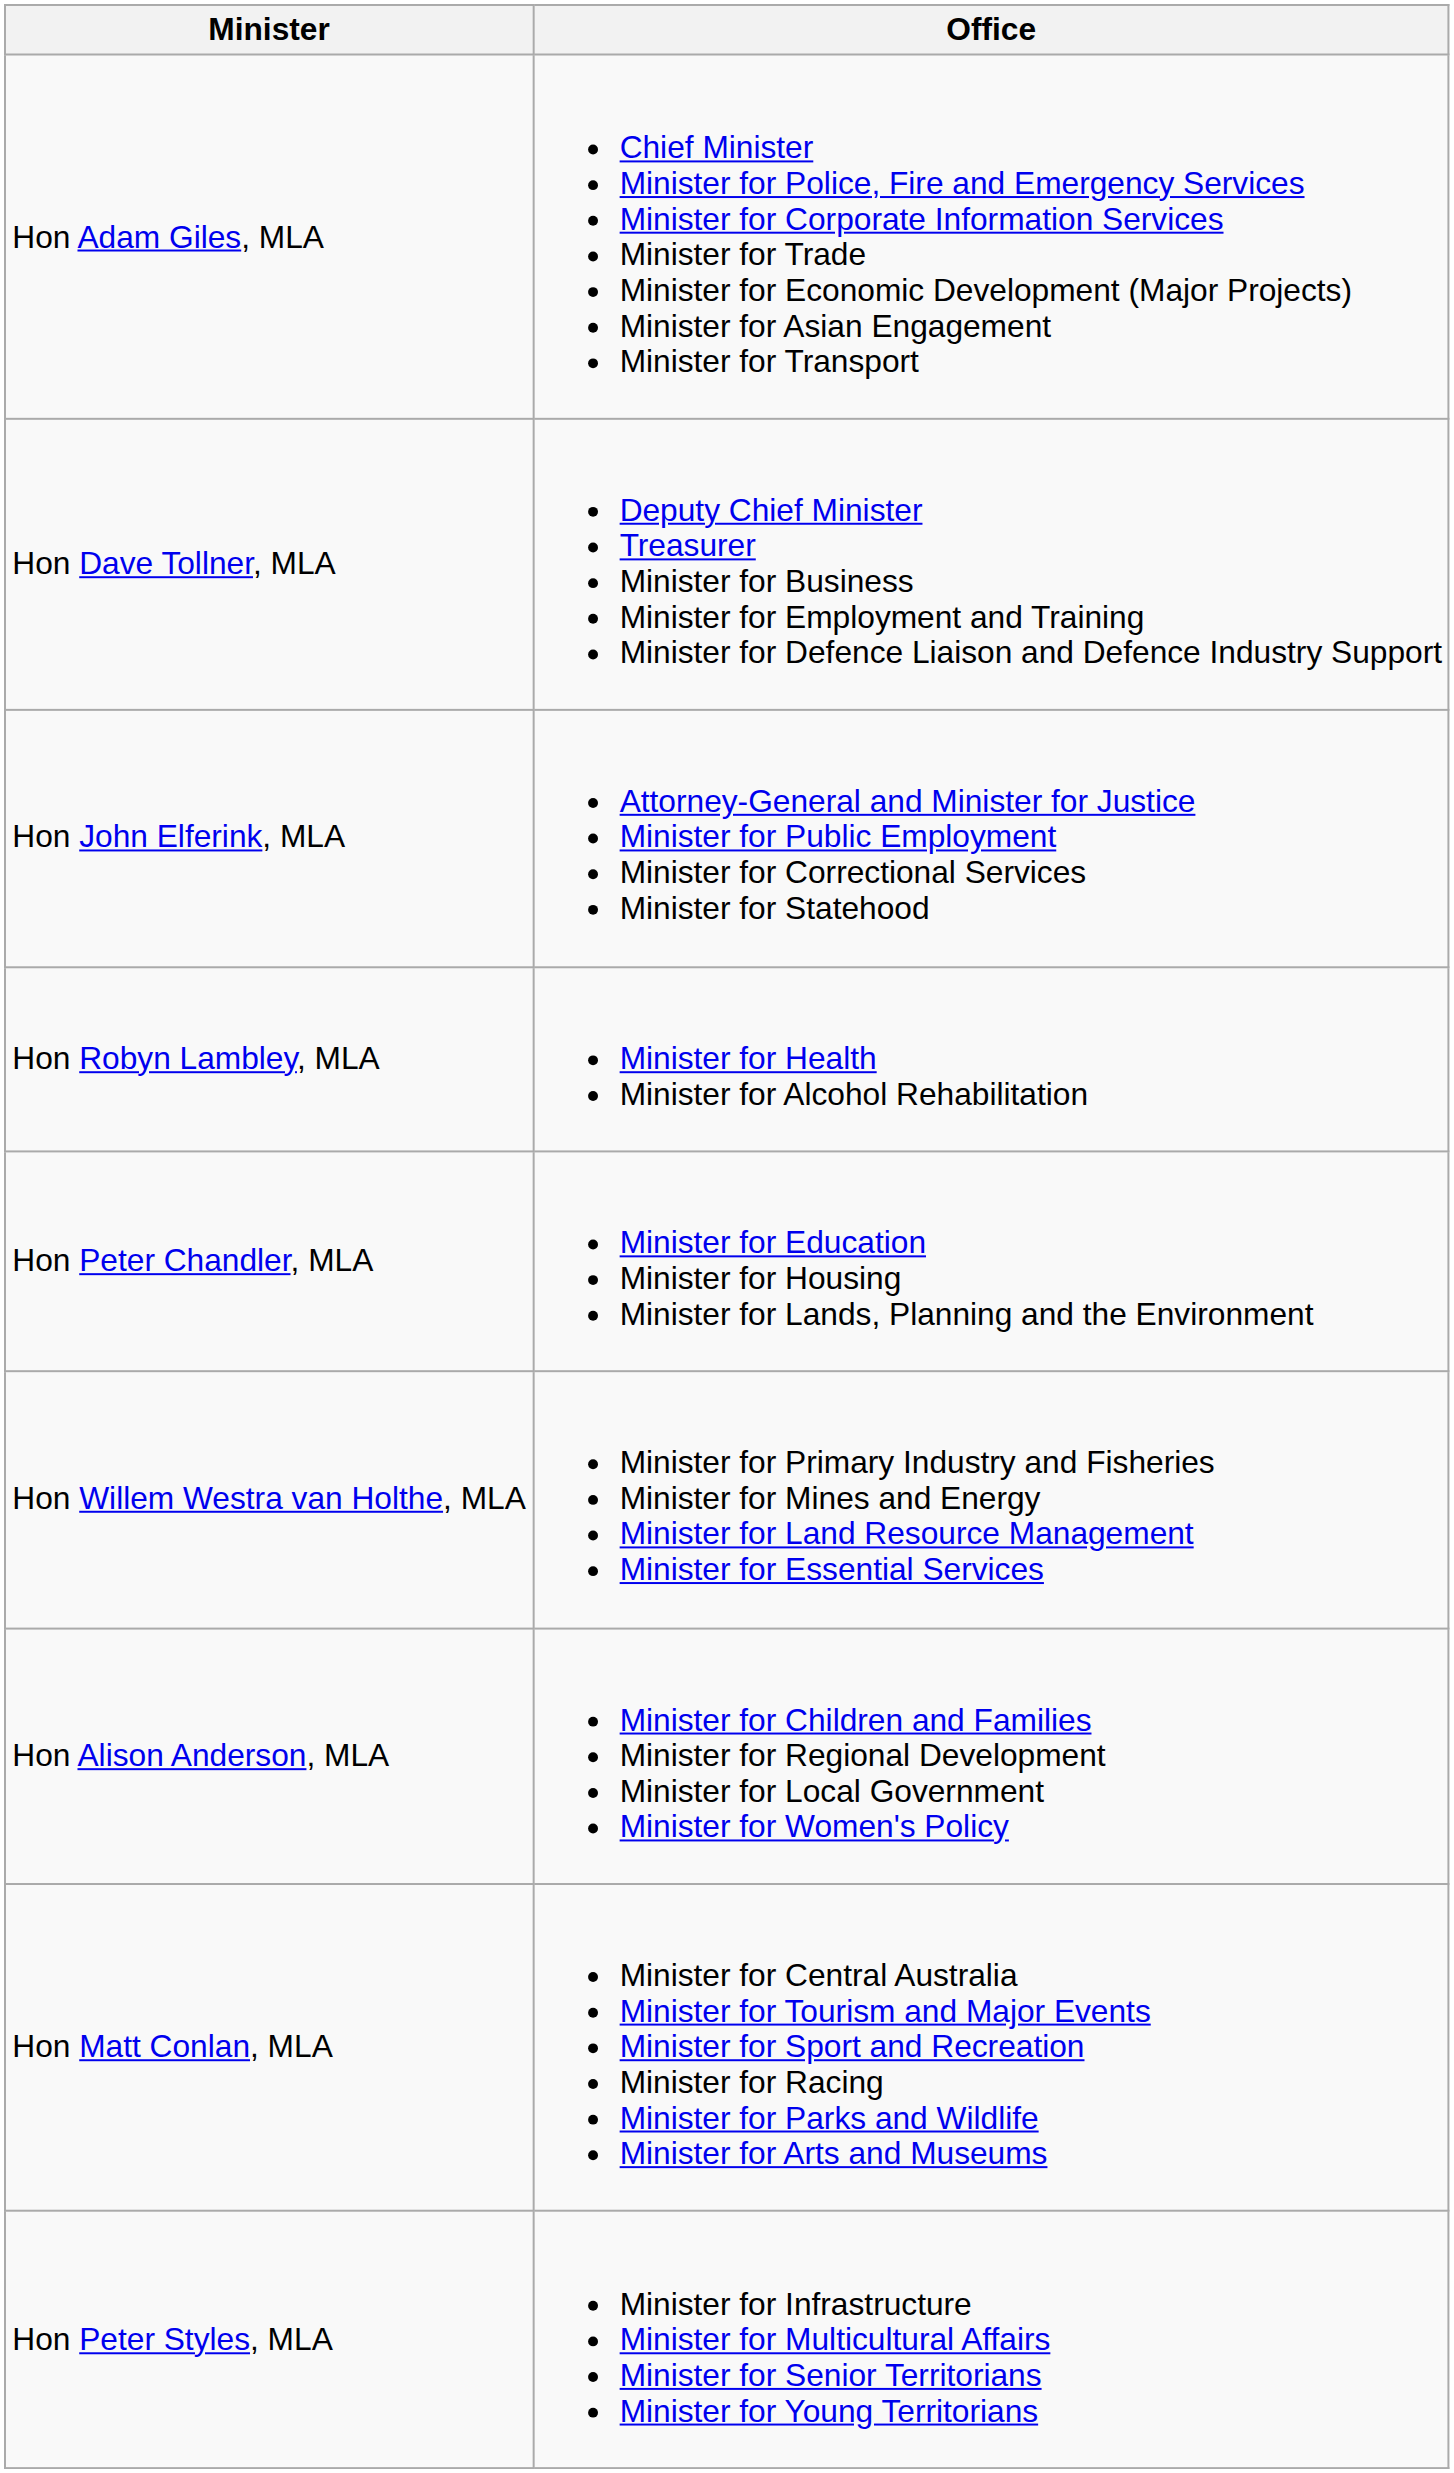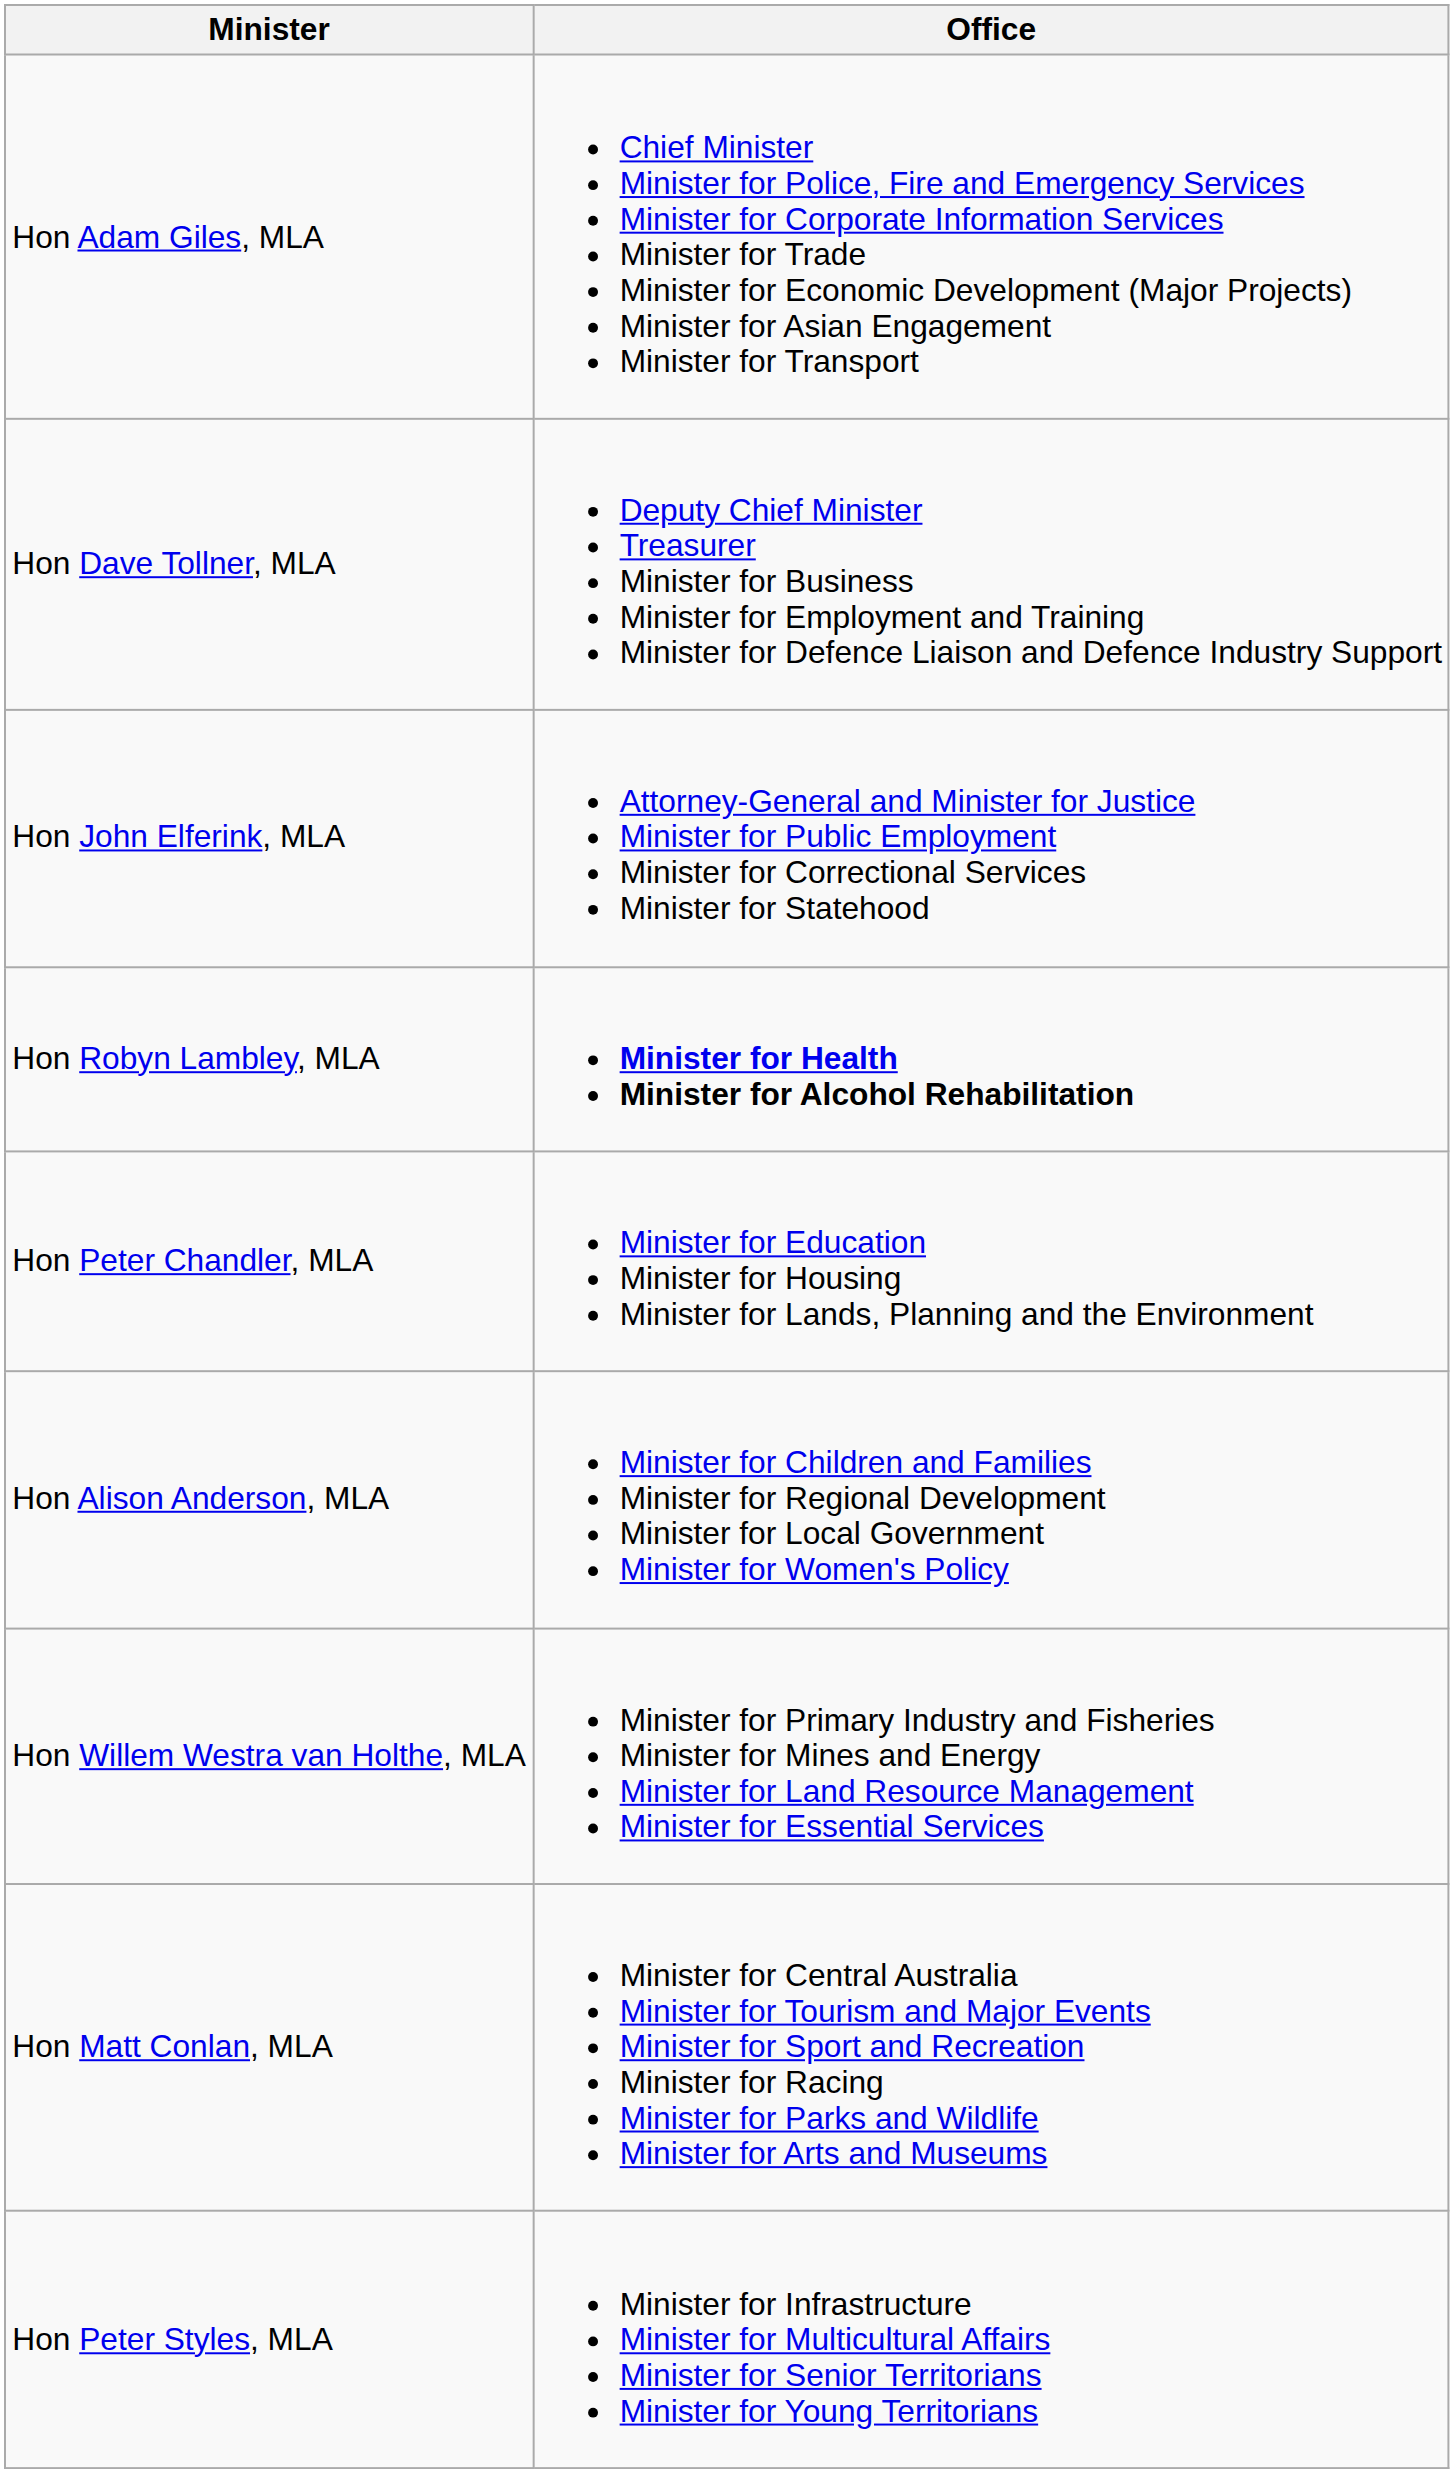 <table class="wikitable">
 <tr>
 <th>Minister</th>
 <th>Office</th>
 </tr>
 <tr>
 <td>Hon <a href='#'>Adam Giles</a>, MLA</td>
 <td><br><ul><li><a href='#'>Chief Minister</a></li><li><a href='#'>Minister for Police, Fire and Emergency Services</a></li><li><a href='#'>Minister for Corporate Information Services</a></li><li>Minister for Trade</li><li>Minister for Economic Development (Major Projects)</li><li>Minister for Asian Engagement</li><li>Minister for Transport</li></ul></td>
 </tr>
 <tr>
 <td>Hon <a href='#'>Dave Tollner</a>, MLA</td>
 <td><br><ul><li><a href='#'>Deputy Chief Minister</a></li><li><a href='#'>Treasurer</a></li><li>Minister for Business</li><li>Minister for Employment and Training</li><li>Minister for Defence Liaison and Defence Industry Support</li></ul></td>
 </tr>
 <tr>
 <td>Hon <a href='#'>John Elferink</a>, MLA</td>
 <td><br><ul><li><a href='#'>Attorney-General and Minister for Justice</a></li><li><a href='#'>Minister for Public Employment</a></li><li>Minister for Correctional Services</li><li>Minister for Statehood</li></ul></td>
 </tr>
 <tr>
 <td>Hon <a href='#'>Robyn Lambley</a>, MLA</td>
-<td><br><ul><li><a href='#'>Minister for Health</a></li><li>Minister for Alcohol Rehabilitation</li></ul></td>
+<td><strong><br><ul><li><a href='#'>Minister for Health</a></li><li>Minister for Alcohol Rehabilitation</li></ul></strong></td>
 </tr>
 <tr>
 <td>Hon <a href='#'>Peter Chandler</a>, MLA</td>
 <td><br><ul><li><a href='#'>Minister for Education</a></li><li>Minister for Housing</li><li>Minister for Lands, Planning and the Environment</li></ul></td>
 </tr>
 <tr>
+<td>Hon <a href='#'>Alison Anderson</a>, MLA</td>
+<td><br><ul><li><a href='#'>Minister for Children and Families</a></li><li>Minister for Regional Development</li><li>Minister for Local Government</li><li><a href='#'>Minister for Women's Policy</a></li></ul></td>
+</tr>
+<tr>
 <td>Hon <a href='#'>Willem Westra van Holthe</a>, MLA</td>
 <td><br><ul><li>Minister for Primary Industry and Fisheries</li><li>Minister for Mines and Energy</li><li><a href='#'>Minister for Land Resource Management</a></li><li><a href='#'>Minister for Essential Services</a></li></ul></td>
-</tr>
-<tr>
-<td>Hon <a href='#'>Alison Anderson</a>, MLA</td>
-<td><br><ul><li><a href='#'>Minister for Children and Families</a></li><li>Minister for Regional Development</li><li>Minister for Local Government</li><li><a href='#'>Minister for Women's Policy</a></li></ul></td>
 </tr>
 <tr>
 <td>Hon <a href='#'>Matt Conlan</a>, MLA</td>
 <td><br><ul><li>Minister for Central Australia</li><li><a href='#'>Minister for Tourism and Major Events</a></li><li><a href='#'>Minister for Sport and Recreation</a></li><li>Minister for Racing</li><li><a href='#'>Minister for Parks and Wildlife</a></li><li><a href='#'>Minister for Arts and Museums</a></li></ul></td>
 </tr>
 <tr>
 <td>Hon <a href='#'>Peter Styles</a>, MLA</td>
 <td><br><ul><li>Minister for Infrastructure</li><li><a href='#'>Minister for Multicultural Affairs</a></li><li><a href='#'>Minister for Senior Territorians</a></li><li><a href='#'>Minister for Young Territorians</a></li></ul></td>
 </tr>
 </table>
